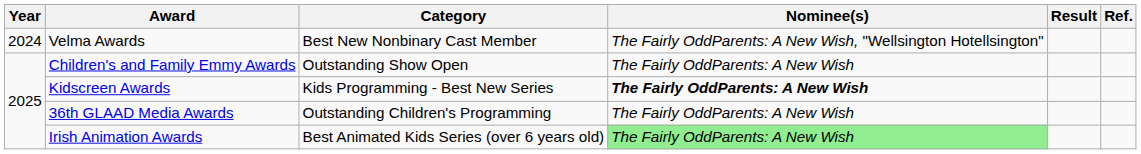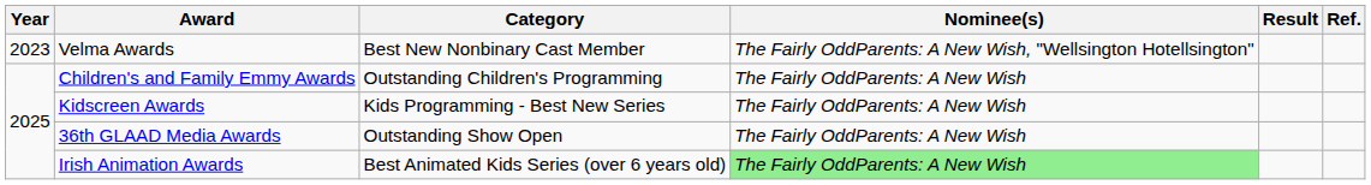 <table class="wikitable">
 <tr>
 <th>Year</th>
 <th>Award</th>
 <th>Category</th>
 <th>Nominee(s)</th>
 <th>Result</th>
 <th>Ref.</th>
 </tr>
 <tr>
-<td>2024</td>
+<td>2023</td>
 <td>Velma Awards</td>
 <td>Best New Nonbinary Cast Member</td>
 <td><em>The Fairly OddParents: A New Wish,</em> "Wellsington Hotellsington"</td>
 <td></td>
 <td></td>
 </tr>
 <tr>
 <td rowspan="4">2025</td>
 <td><a href='#'>Children's and Family Emmy Awards</a></td>
-<td>Outstanding Show Open</td>
+<td>Outstanding Children's Programming</td>
 <td><em>The Fairly OddParents: A New Wish</em></td>
 <td></td>
 <td></td>
 </tr>
 <tr>
 <td><a href='#'>Kidscreen Awards</a></td>
 <td>Kids Programming - Best New Series</td>
-<td><strong><em>The Fairly OddParents: A New Wish</em></strong></td>
+<td><em>The Fairly OddParents: A New Wish</em></td>
 <td></td>
 <td></td>
 </tr>
 <tr>
 <td><a href='#'>36th GLAAD Media Awards</a></td>
-<td>Outstanding Children's Programming</td>
+<td>Outstanding Show Open</td>
 <td><em>The Fairly OddParents: A New Wish</em></td>
 <td></td>
 <td align=center></td>
 </tr>
 <tr>
 <td><a href='#'>Irish Animation Awards</a></td>
 <td>Best Animated Kids Series (over 6 years old)</td>
 <td style="background: lightgreen;"><em>The Fairly OddParents: A New Wish</em></td>
 <td></td>
 <td></td>
 </tr>
 </table>
